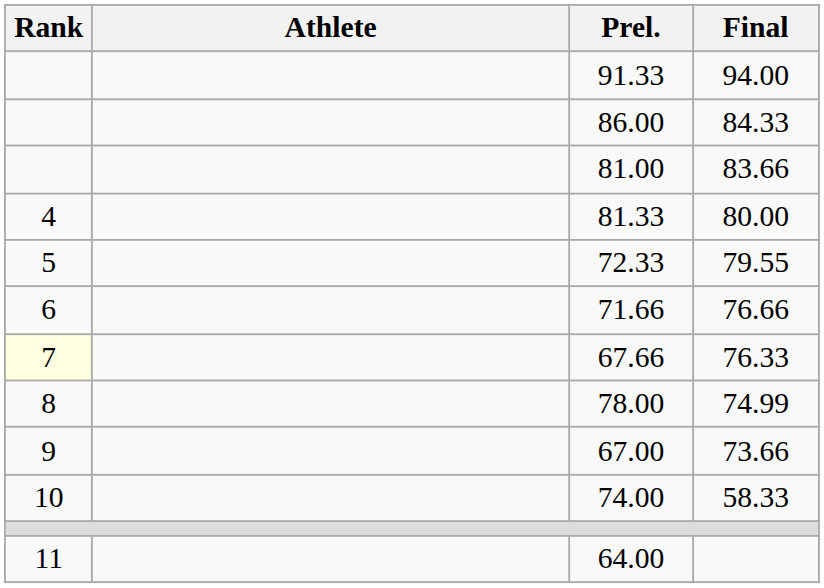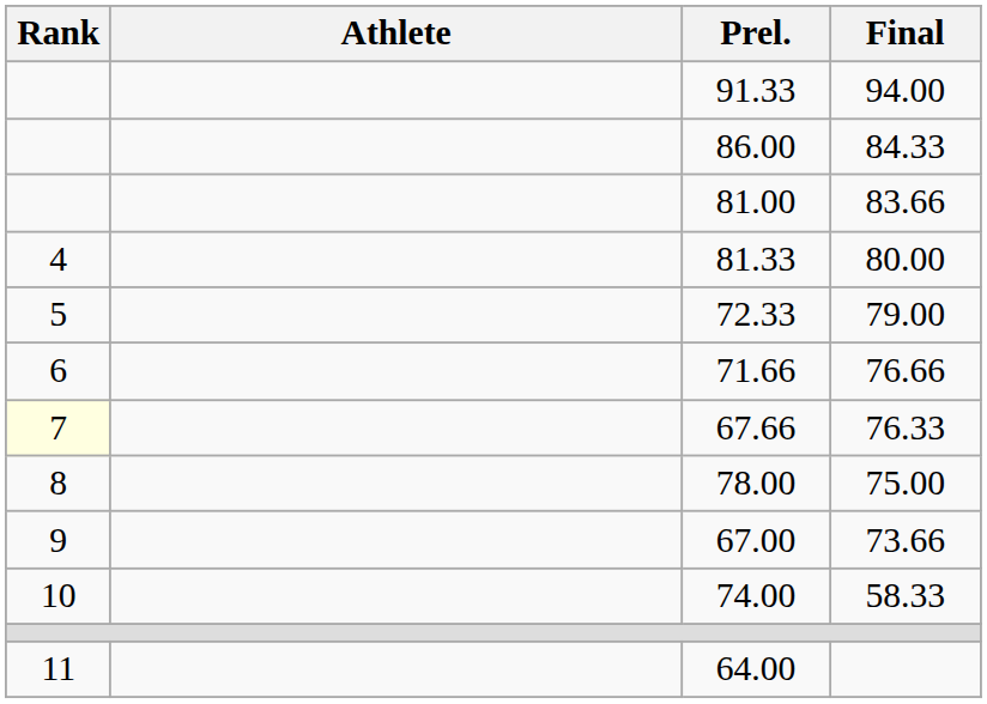 <table class=wikitable style="text-align:center">
 <tr>
 <th width=40>Rank</th>
 <th width=250>Athlete</th>
 <th width=60>Prel.</th>
 <th width=60>Final</th>
 </tr>
 <tr>
 <td></td>
 <td align=left></td>
 <td>91.33</td>
 <td>94.00</td>
 </tr>
 <tr>
 <td></td>
 <td align=left></td>
 <td>86.00</td>
 <td>84.33</td>
 </tr>
 <tr>
 <td></td>
 <td align=left></td>
 <td>81.00</td>
 <td>83.66</td>
 </tr>
 <tr>
 <td>4</td>
 <td align=left></td>
 <td>81.33</td>
 <td>80.00</td>
 </tr>
 <tr>
 <td>5</td>
 <td align=left></td>
 <td>72.33</td>
-<td>79.55</td>
+<td>79.00</td>
 </tr>
 <tr>
 <td>6</td>
 <td align=left></td>
 <td>71.66</td>
 <td>76.66</td>
 </tr>
 <tr>
 <td style="background: lightyellow;">7</td>
 <td align=left></td>
 <td>67.66</td>
 <td>76.33</td>
 </tr>
 <tr>
 <td>8</td>
 <td align=left></td>
 <td>78.00</td>
-<td>74.99</td>
+<td>75.00</td>
 </tr>
 <tr>
 <td>9</td>
 <td align=left></td>
 <td>67.00</td>
 <td>73.66</td>
 </tr>
 <tr>
 <td>10</td>
 <td align=left></td>
 <td>74.00</td>
 <td>58.33</td>
 </tr>
 <tr bgcolor=#DDDDDD>
 <td colspan=4></td>
 </tr>
 <tr>
 <td>11</td>
 <td align=left></td>
 <td>64.00</td>
 <td></td>
 </tr>
 </table>
